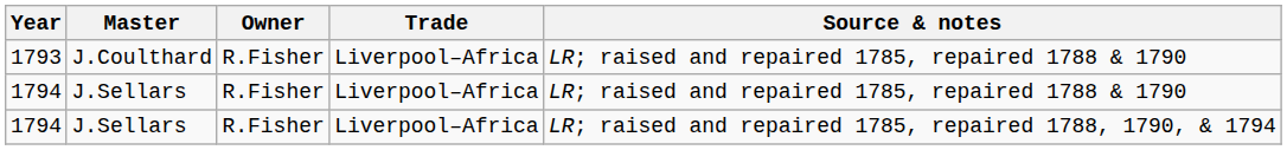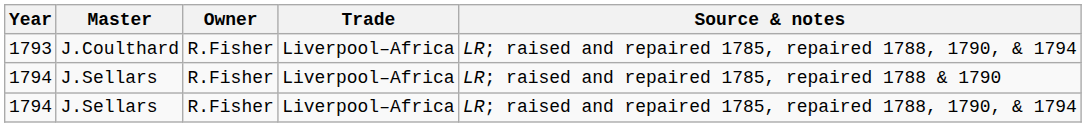 <table class=" wikitable">
 <tr>
 <th>Year</th>
 <th>Master</th>
 <th>Owner</th>
 <th>Trade</th>
 <th>Source & notes</th>
 </tr>
 <tr>
 <td>1793</td>
 <td>J.Coulthard</td>
 <td>R.Fisher</td>
 <td>Liverpool–Africa</td>
-<td><em>LR</em>; raised and repaired 1785, repaired 1788 & 1790</td>
+<td><em>LR</em>; raised and repaired 1785, repaired 1788, 1790, & 1794</td>
 </tr>
 <tr>
 <td>1794</td>
 <td>J.Sellars</td>
 <td>R.Fisher</td>
 <td>Liverpool–Africa</td>
 <td><em>LR</em>; raised and repaired 1785, repaired 1788 & 1790</td>
 </tr>
 <tr>
 <td>1794</td>
 <td>J.Sellars</td>
 <td>R.Fisher</td>
 <td>Liverpool–Africa</td>
 <td><em>LR</em>; raised and repaired 1785, repaired 1788, 1790, & 1794</td>
 </tr>
 </table>
